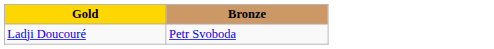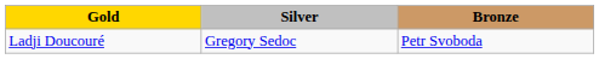 <table class="wikitable" style="text-align:left">
 <tr align="center">
 <td width=200 bgcolor=gold><strong>Gold</strong></td>
+<td width=200 bgcolor=silver><strong>Silver</strong></td>
 <td width=200 bgcolor=CC9966><strong>Bronze</strong></td>
 </tr>
 <tr>
 <td><a href='#'>Ladji Doucouré</a><br><em></em></td>
+<td><a href='#'>Gregory Sedoc</a><br><em></em></td>
 <td><a href='#'>Petr Svoboda</a><br><em></em></td>
 </tr>
 </table>
